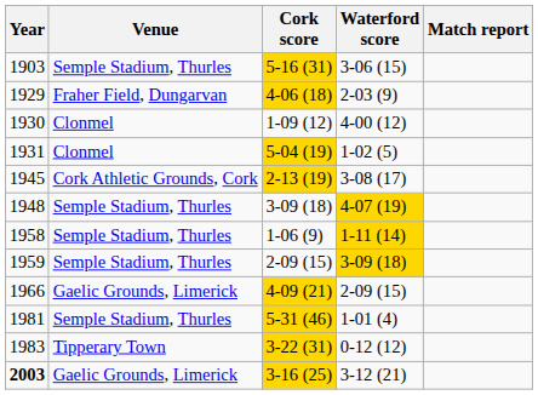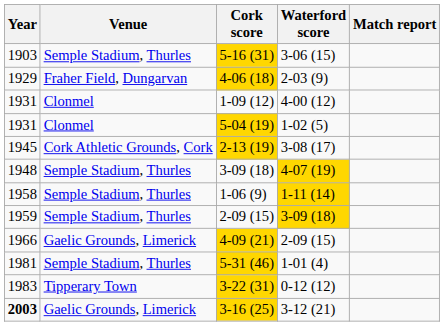 <table class="wikitable">
 <tr>
 <th>Year</th>
 <th>Venue</th>
 <th>Cork <br> score</th>
 <th>Waterford <br> score</th>
 <th>Match report</th>
 </tr>
 <tr>
 <td>1903</td>
 <td><a href='#'>Semple Stadium</a>, <a href='#'>Thurles</a></td>
 <td style="background:gold;">5-16 (31)</td>
 <td>3-06 (15)</td>
 <td></td>
 </tr>
 <tr>
 <td>1929</td>
 <td><a href='#'>Fraher Field</a>, <a href='#'>Dungarvan</a></td>
 <td style="background:gold;">4-06 (18)</td>
 <td>2-03 (9)</td>
 <td></td>
 </tr>
 <tr>
-<td>1930</td>
+<td>1931</td>
 <td><a href='#'>Clonmel</a></td>
 <td>1-09 (12)</td>
 <td>4-00 (12)</td>
 <td></td>
 </tr>
 <tr>
 <td>1931</td>
 <td><a href='#'>Clonmel</a></td>
 <td style="background:gold;">5-04 (19)</td>
 <td>1-02 (5)</td>
 <td></td>
 </tr>
 <tr>
 <td>1945</td>
 <td><a href='#'>Cork Athletic Grounds</a>, <a href='#'>Cork</a></td>
 <td style="background:gold;">2-13 (19)</td>
 <td>3-08 (17)</td>
 <td></td>
 </tr>
 <tr>
 <td>1948</td>
 <td><a href='#'>Semple Stadium</a>, <a href='#'>Thurles</a></td>
 <td>3-09 (18)</td>
 <td style="background:gold;">4-07 (19)</td>
 <td></td>
 </tr>
 <tr>
 <td>1958</td>
 <td><a href='#'>Semple Stadium</a>, <a href='#'>Thurles</a></td>
 <td>1-06 (9)</td>
 <td style="background:gold;">1-11 (14)</td>
 <td></td>
 </tr>
 <tr>
 <td>1959</td>
 <td><a href='#'>Semple Stadium</a>, <a href='#'>Thurles</a></td>
 <td>2-09 (15)</td>
 <td style="background:gold;">3-09 (18)</td>
 <td></td>
 </tr>
 <tr>
 <td>1966</td>
 <td><a href='#'>Gaelic Grounds</a>, <a href='#'>Limerick</a></td>
 <td style="background:gold;">4-09 (21)</td>
 <td>2-09 (15)</td>
 <td></td>
 </tr>
 <tr>
 <td>1981</td>
 <td><a href='#'>Semple Stadium</a>, <a href='#'>Thurles</a></td>
 <td style="background:gold;">5-31 (46)</td>
 <td>1-01 (4)</td>
 <td></td>
 </tr>
 <tr>
 <td>1983</td>
 <td><a href='#'>Tipperary Town</a></td>
 <td style="background:gold;">3-22 (31)</td>
 <td>0-12 (12)</td>
 <td></td>
 </tr>
 <tr>
 <td><strong>2003</strong></td>
 <td><a href='#'>Gaelic Grounds</a>, <a href='#'>Limerick</a></td>
 <td style="background:gold;">3-16 (25)</td>
 <td>3-12 (21)</td>
 <td></td>
 </tr>
 </table>
